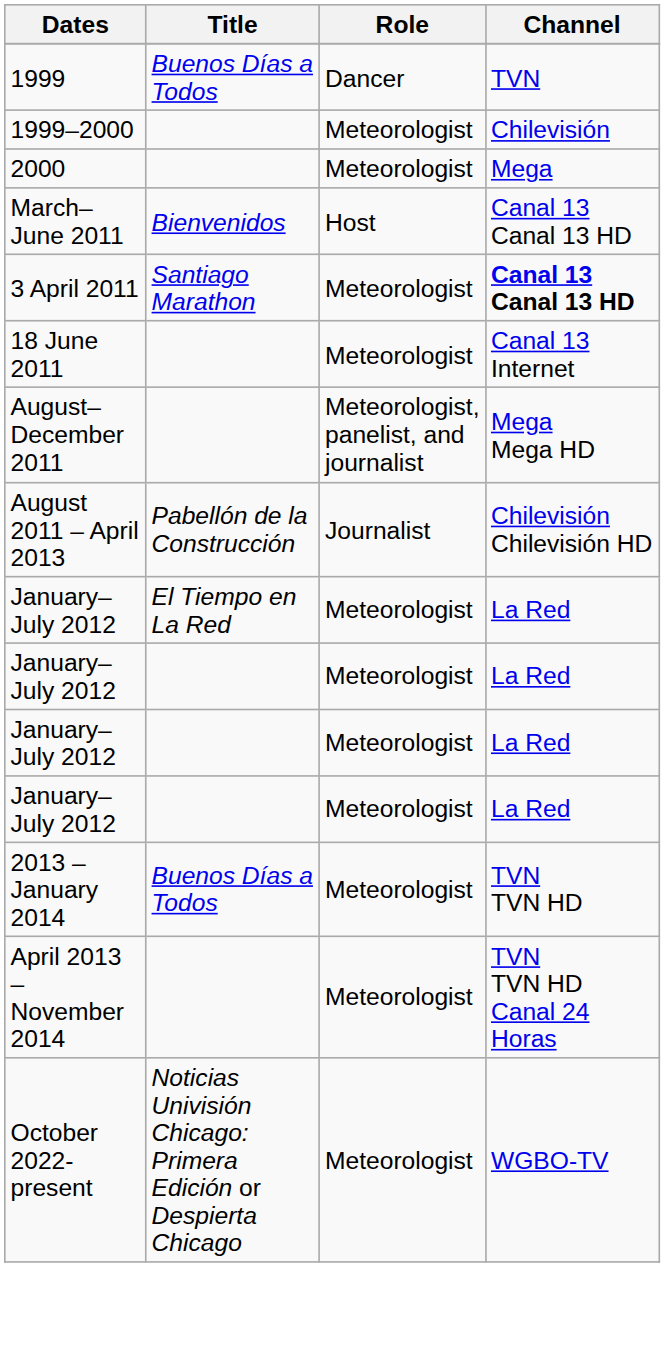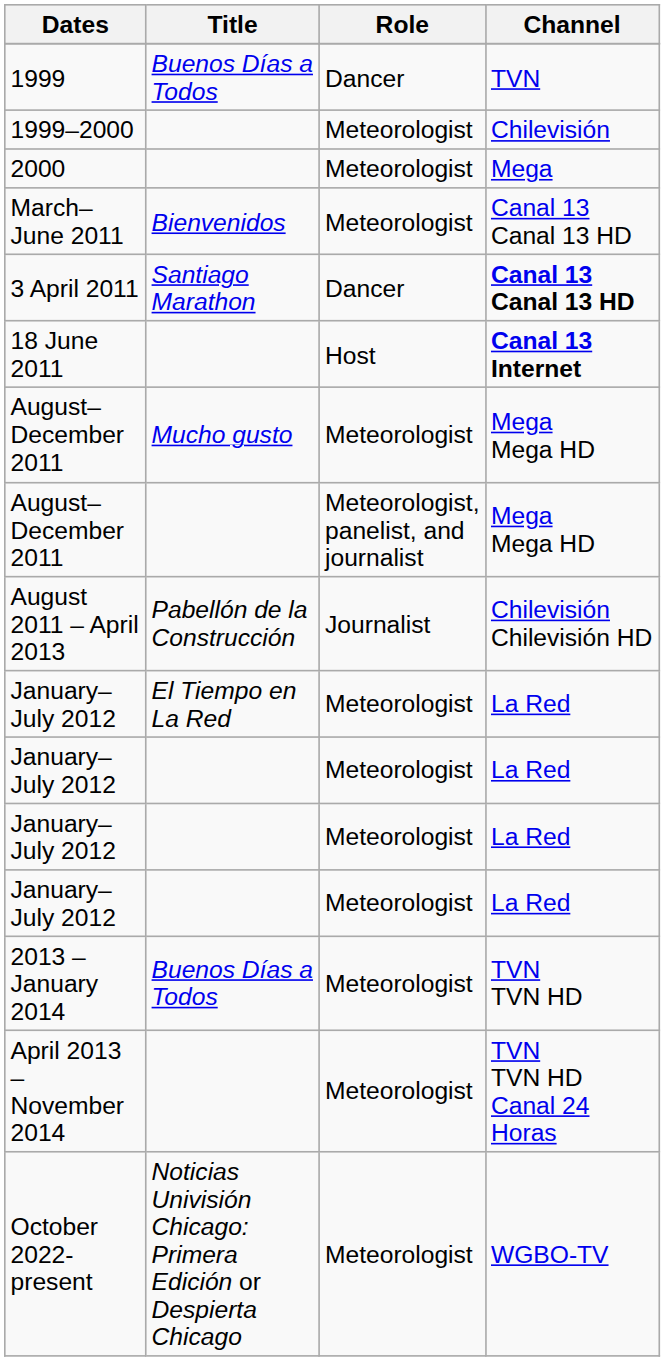 <table class="wikitable" style="font-size:95%;">
 <tr>
 <th width="80">Dates</th>
 <th width="100">Title</th>
 <th width="40">Role</th>
 <th width="100">Channel</th>
 </tr>
 <tr>
 </tr>
 <tr>
 <td>1999</td>
 <td><em><a href='#'>Buenos Días a Todos</a></em></td>
 <td>Dancer</td>
 <td> <a href='#'>TVN</a></td>
 </tr>
 <tr>
 <td>1999–2000</td>
 <td><em></em></td>
 <td>Meteorologist</td>
 <td> <a href='#'>Chilevisión</a></td>
 </tr>
 <tr>
 <td>2000</td>
 <td><em></em></td>
 <td>Meteorologist</td>
 <td> <a href='#'>Mega</a></td>
 </tr>
 <tr>
 <td>March–June 2011</td>
 <td><em><a href='#'>Bienvenidos</a></em></td>
-<td>Host</td>
+<td>Meteorologist</td>
 <td> <a href='#'>Canal 13</a><br> Canal 13 HD</td>
 </tr>
 <tr>
 <td>3 April 2011</td>
 <td><em><a href='#'>Santiago Marathon</a></em></td>
-<td>Meteorologist</td>
+<td>Dancer</td>
 <td><strong> <a href='#'>Canal 13</a><br> Canal 13 HD</strong></td>
 </tr>
 <tr>
 <td>18 June 2011</td>
 <td><em></em></td>
+<td>Host</td>
+<td><strong> <a href='#'>Canal 13</a> Internet</strong></td>
+</tr>
+<tr>
+<td>August–December 2011</td>
+<td><em><a href='#'>Mucho gusto</a></em></td>
 <td>Meteorologist</td>
-<td> <a href='#'>Canal 13</a> Internet</td>
+<td> <a href='#'>Mega</a><br> Mega HD</td>
 </tr>
 <tr>
 <td>August–December 2011</td>
 <td><em></em></td>
 <td>Meteorologist, panelist, and journalist</td>
 <td> <a href='#'>Mega</a><br> Mega HD</td>
 </tr>
 <tr>
 <td>August 2011 – April 2013</td>
 <td><em>Pabellón de la Construcción</em></td>
 <td>Journalist</td>
 <td> <a href='#'>Chilevisión</a><br>Chilevisión HD</td>
 </tr>
 <tr>
 <td>January–July 2012</td>
 <td><em>El Tiempo en La Red</em></td>
 <td>Meteorologist</td>
 <td> <a href='#'>La Red</a><br></td>
 </tr>
 <tr>
 <td>January–July 2012</td>
 <td><em></em></td>
 <td>Meteorologist</td>
 <td> <a href='#'>La Red</a><br></td>
 </tr>
 <tr>
 <td>January–July 2012</td>
 <td><em></em></td>
 <td>Meteorologist</td>
 <td> <a href='#'>La Red</a><br></td>
 </tr>
 <tr>
 <td>January–July 2012</td>
 <td><em></em></td>
 <td>Meteorologist</td>
 <td> <a href='#'>La Red</a><br></td>
 </tr>
 <tr>
 <td>2013 – January 2014</td>
 <td><em><a href='#'>Buenos Días a Todos</a></em></td>
 <td>Meteorologist</td>
 <td> <a href='#'>TVN</a><br> TVN HD</td>
 </tr>
 <tr>
 <td>April 2013 – November 2014</td>
 <td><em></em></td>
 <td>Meteorologist</td>
 <td> <a href='#'>TVN</a><br> TVN HD<br> <a href='#'>Canal 24 Horas</a></td>
 </tr>
 <tr>
 <td>October 2022-present</td>
 <td><em>Noticias Univisión Chicago: Primera Edición</em> or <em>Despierta Chicago</em></td>
 <td>Meteorologist</td>
 <td><a href='#'>WGBO-TV</a></td>
 </tr>
 </table>
